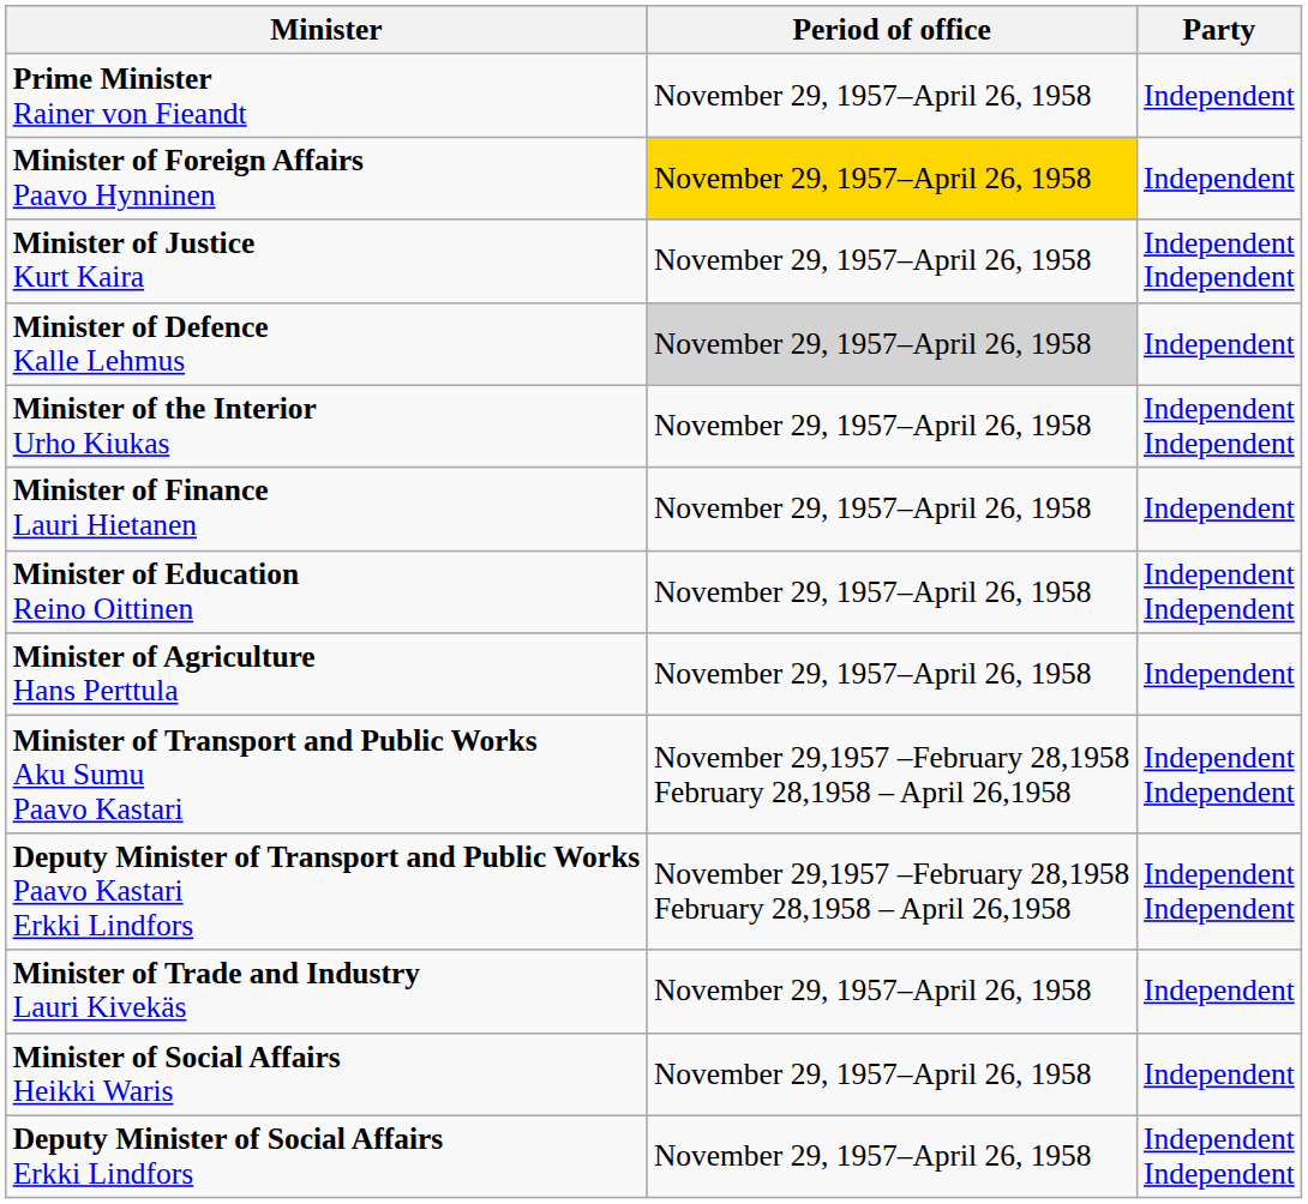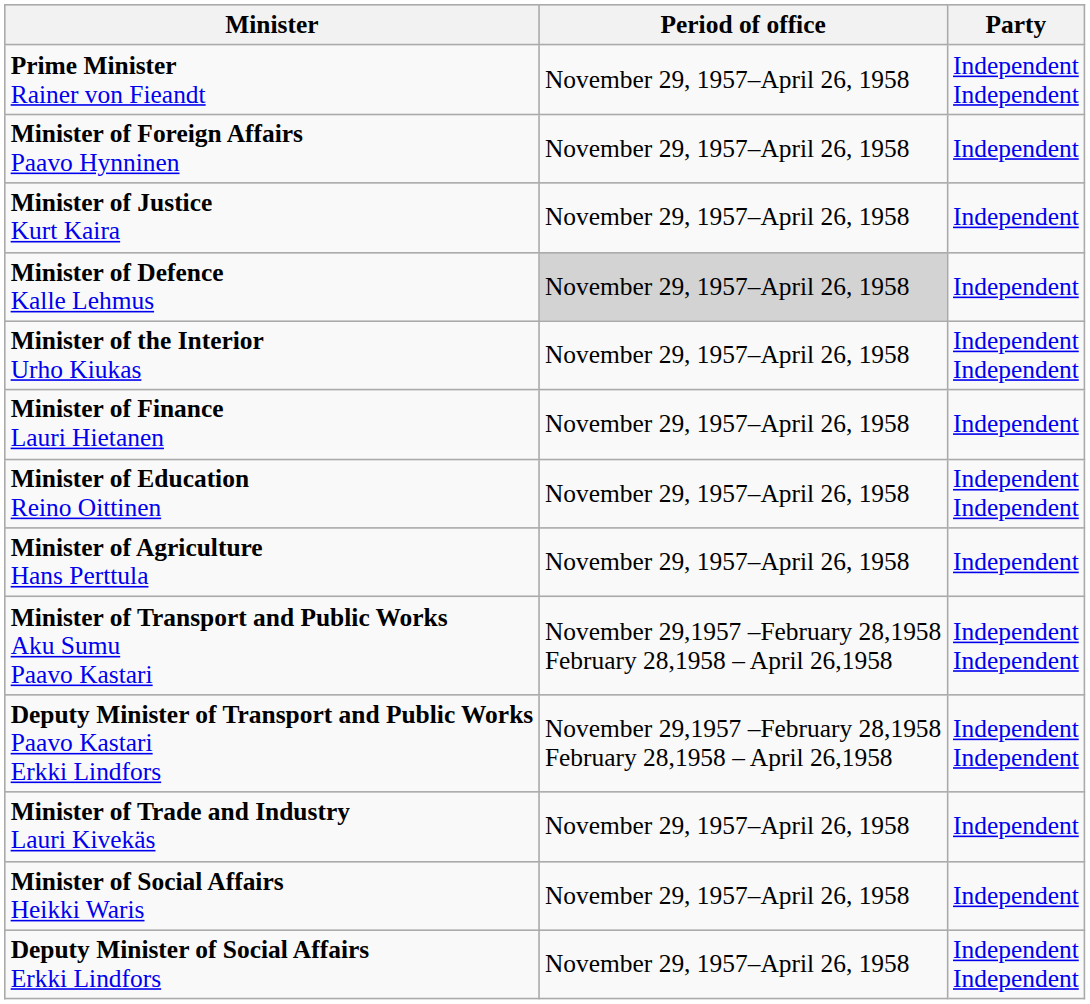 <table class="wikitable">
 <tr>
 <th>Minister</th>
 <th>Period of office</th>
 <th>Party</th>
 </tr>
 <tr>
 <td><strong>Prime Minister</strong><br><a href='#'>Rainer von Fieandt </a></td>
 <td>November 29, 1957–April 26, 1958</td>
-<td><a href='#'>Independent</a></td>
+<td><a href='#'>Independent</a><br> <a href='#'>Independent</a></td>
 </tr>
 <tr>
 <td><strong>Minister of  Foreign Affairs </strong><br><a href='#'>Paavo Hynninen</a></td>
-<td style="background: gold;">November 29, 1957–April 26, 1958</td>
+<td>November 29, 1957–April 26, 1958</td>
 <td><a href='#'>Independent</a></td>
 </tr>
 <tr>
 <td><strong>Minister of Justice</strong><br><a href='#'>Kurt Kaira</a></td>
 <td>November 29, 1957–April 26, 1958</td>
-<td><a href='#'>Independent</a><br> <a href='#'>Independent</a></td>
+<td><a href='#'>Independent</a></td>
 </tr>
 <tr>
 <td><strong>Minister of Defence</strong><br><a href='#'>Kalle Lehmus </a></td>
 <td style="background: lightgrey;">November 29, 1957–April 26, 1958</td>
 <td><a href='#'>Independent</a></td>
 </tr>
 <tr>
 <td><strong>Minister of the Interior</strong><br><a href='#'>Urho Kiukas </a></td>
 <td>November 29, 1957–April 26, 1958</td>
 <td><a href='#'>Independent</a><br> <a href='#'>Independent</a></td>
 </tr>
 <tr>
 <td><strong>Minister of Finance</strong><br><a href='#'>Lauri Hietanen</a></td>
 <td>November 29, 1957–April 26, 1958</td>
 <td><a href='#'>Independent</a></td>
 </tr>
 <tr>
 <td><strong>Minister of Education</strong><br><a href='#'>Reino Oittinen </a></td>
 <td>November 29, 1957–April 26, 1958</td>
 <td><a href='#'>Independent</a><br> <a href='#'>Independent</a></td>
 </tr>
 <tr>
 <td><strong>Minister of Agriculture</strong><br><a href='#'>Hans Perttula </a></td>
 <td>November 29, 1957–April 26, 1958</td>
 <td><a href='#'>Independent</a></td>
 </tr>
 <tr>
 <td><strong>Minister of Transport and Public Works</strong><br><a href='#'>Aku Sumu</a><br><a href='#'>Paavo Kastari</a></td>
 <td>November 29,1957 –February 28,1958<br>February 28,1958 – April 26,1958</td>
 <td><a href='#'>Independent</a><br> <a href='#'>Independent</a></td>
 </tr>
 <tr>
 <td><strong>Deputy Minister of Transport and Public Works</strong><br><a href='#'>Paavo Kastari</a><br><a href='#'>Erkki Lindfors</a></td>
 <td>November 29,1957 –February 28,1958<br>February 28,1958 – April 26,1958</td>
 <td><a href='#'>Independent</a><br> <a href='#'>Independent</a></td>
 </tr>
 <tr>
 <td><strong>Minister of Trade and Industry</strong><br><a href='#'>Lauri Kivekäs</a></td>
 <td>November 29, 1957–April 26, 1958</td>
 <td><a href='#'>Independent</a></td>
 </tr>
 <tr>
 <td><strong>Minister of Social Affairs</strong><br><a href='#'>Heikki Waris</a></td>
 <td>November 29, 1957–April 26, 1958</td>
 <td><a href='#'>Independent</a></td>
 </tr>
 <tr>
 <td><strong>Deputy Minister of Social Affairs</strong><br><a href='#'>Erkki Lindfors</a></td>
 <td>November 29, 1957–April 26, 1958</td>
 <td><a href='#'>Independent</a><br> <a href='#'>Independent</a></td>
 </tr>
 </table>
